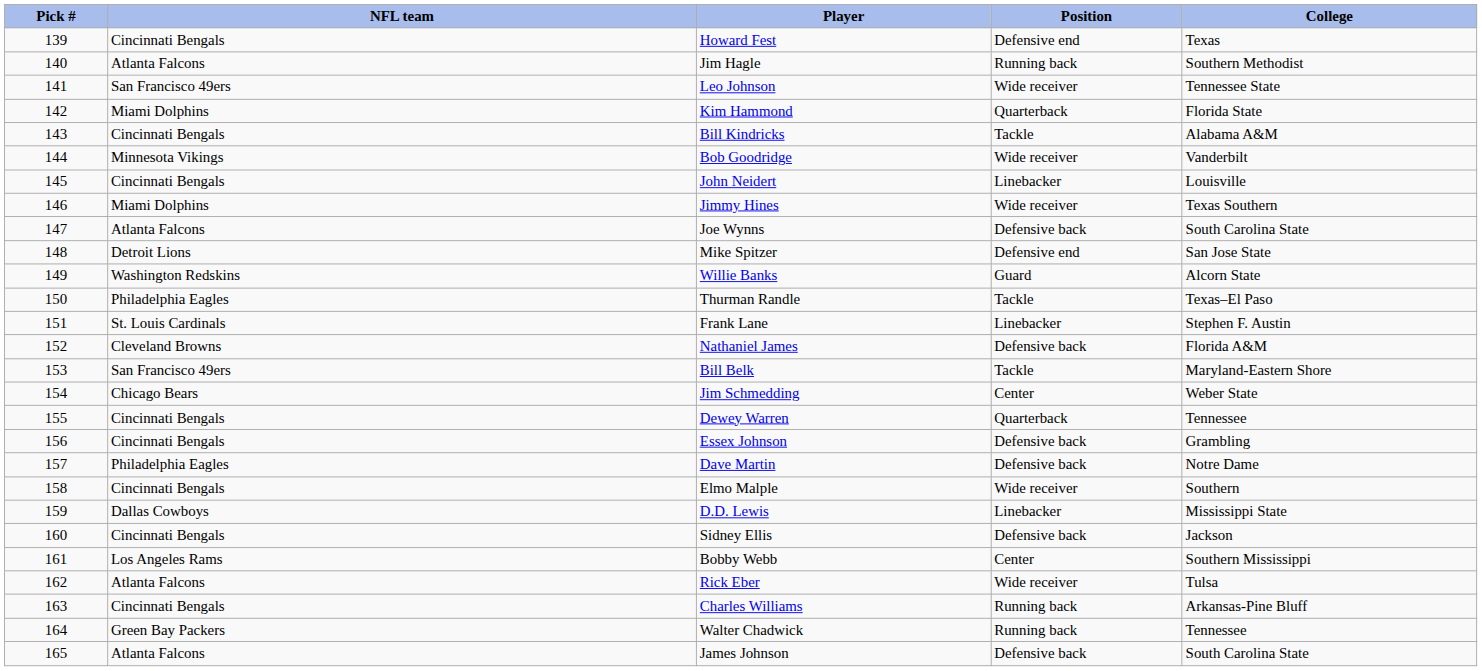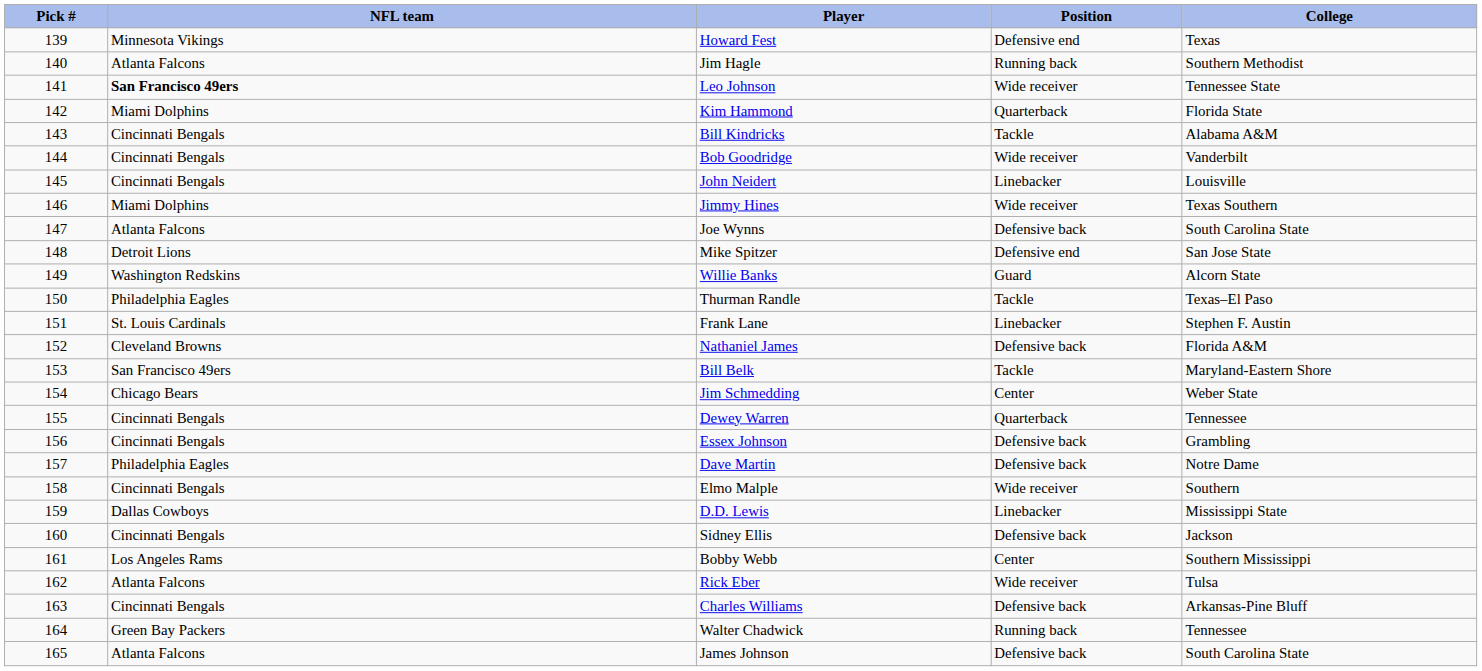 <table class="wikitable sortable sortable" style="width: 100%">
 <tr>
 <th style="background:#A8BDEC;" width=7%>Pick #</th>
 <th width=40% style="background:#A8BDEC;">NFL team</th>
 <th width=20% style="background:#A8BDEC;">Player</th>
 <th width=13% style="background:#A8BDEC;">Position</th>
 <th style="background:#A8BDEC;">College</th>
 </tr>
 <tr>
 <td align=center>139</td>
-<td>Cincinnati Bengals</td>
+<td>Minnesota Vikings</td>
 <td><a href='#'>Howard Fest</a></td>
 <td>Defensive end</td>
 <td>Texas</td>
 </tr>
 <tr>
 <td align=center>140</td>
 <td>Atlanta Falcons</td>
 <td>Jim Hagle</td>
 <td>Running back</td>
 <td>Southern Methodist</td>
 </tr>
 <tr>
 <td align=center>141</td>
-<td>San Francisco 49ers</td>
+<td><strong>San Francisco 49ers</strong></td>
 <td><a href='#'>Leo Johnson</a></td>
 <td>Wide receiver</td>
 <td>Tennessee State</td>
 </tr>
 <tr>
 <td align=center>142</td>
 <td>Miami Dolphins</td>
 <td><a href='#'>Kim Hammond</a></td>
 <td>Quarterback</td>
 <td>Florida State</td>
 </tr>
 <tr>
 <td align=center>143</td>
 <td>Cincinnati Bengals</td>
 <td><a href='#'>Bill Kindricks</a></td>
 <td>Tackle</td>
 <td>Alabama A&M</td>
 </tr>
 <tr>
 <td align=center>144</td>
-<td>Minnesota Vikings</td>
+<td>Cincinnati Bengals</td>
 <td><a href='#'>Bob Goodridge</a></td>
 <td>Wide receiver</td>
 <td>Vanderbilt</td>
 </tr>
 <tr>
 <td align=center>145</td>
 <td>Cincinnati Bengals</td>
 <td><a href='#'>John Neidert</a></td>
 <td>Linebacker</td>
 <td>Louisville</td>
 </tr>
 <tr>
 <td align=center>146</td>
 <td>Miami Dolphins</td>
 <td><a href='#'>Jimmy Hines</a></td>
 <td>Wide receiver</td>
 <td>Texas Southern</td>
 </tr>
 <tr>
 <td align=center>147</td>
 <td>Atlanta Falcons</td>
 <td>Joe Wynns</td>
 <td>Defensive back</td>
 <td>South Carolina State</td>
 </tr>
 <tr>
 <td align=center>148</td>
 <td>Detroit Lions</td>
 <td>Mike Spitzer</td>
 <td>Defensive end</td>
 <td>San Jose State</td>
 </tr>
 <tr>
 <td align=center>149</td>
 <td>Washington Redskins</td>
 <td><a href='#'>Willie Banks</a></td>
 <td>Guard</td>
 <td>Alcorn State</td>
 </tr>
 <tr>
 <td align=center>150</td>
 <td>Philadelphia Eagles</td>
 <td>Thurman Randle</td>
 <td>Tackle</td>
 <td>Texas–El Paso</td>
 </tr>
 <tr>
 <td align=center>151</td>
 <td>St. Louis Cardinals</td>
 <td>Frank Lane</td>
 <td>Linebacker</td>
 <td>Stephen F. Austin</td>
 </tr>
 <tr>
 <td align=center>152</td>
 <td>Cleveland Browns</td>
 <td><a href='#'>Nathaniel James</a></td>
 <td>Defensive back</td>
 <td>Florida A&M</td>
 </tr>
 <tr>
 <td align=center>153</td>
 <td>San Francisco 49ers</td>
 <td><a href='#'>Bill Belk</a></td>
 <td>Tackle</td>
 <td>Maryland-Eastern Shore</td>
 </tr>
 <tr>
 <td align=center>154</td>
 <td>Chicago Bears</td>
 <td><a href='#'>Jim Schmedding</a></td>
 <td>Center</td>
 <td>Weber State</td>
 </tr>
 <tr>
 <td align=center>155</td>
 <td>Cincinnati Bengals</td>
 <td><a href='#'>Dewey Warren</a></td>
 <td>Quarterback</td>
 <td>Tennessee</td>
 </tr>
 <tr>
 <td align=center>156</td>
 <td>Cincinnati Bengals</td>
 <td><a href='#'>Essex Johnson</a></td>
 <td>Defensive back</td>
 <td>Grambling</td>
 </tr>
 <tr>
 <td align=center>157</td>
 <td>Philadelphia Eagles</td>
 <td><a href='#'>Dave Martin</a></td>
 <td>Defensive back</td>
 <td>Notre Dame</td>
 </tr>
 <tr>
 <td align=center>158</td>
 <td>Cincinnati Bengals</td>
 <td>Elmo Malple</td>
 <td>Wide receiver</td>
 <td>Southern</td>
 </tr>
 <tr>
 <td align=center>159</td>
 <td>Dallas Cowboys</td>
 <td><a href='#'>D.D. Lewis</a></td>
 <td>Linebacker</td>
 <td>Mississippi State</td>
 </tr>
 <tr>
 <td align=center>160</td>
 <td>Cincinnati Bengals</td>
 <td>Sidney Ellis</td>
 <td>Defensive back</td>
 <td>Jackson</td>
 </tr>
 <tr>
 <td align=center>161</td>
 <td>Los Angeles Rams</td>
 <td>Bobby Webb</td>
 <td>Center</td>
 <td>Southern Mississippi</td>
 </tr>
 <tr>
 <td align=center>162</td>
 <td>Atlanta Falcons</td>
 <td><a href='#'>Rick Eber</a></td>
 <td>Wide receiver</td>
 <td>Tulsa</td>
 </tr>
 <tr>
 <td align=center>163</td>
 <td>Cincinnati Bengals</td>
 <td><a href='#'>Charles Williams</a></td>
-<td>Running back</td>
+<td>Defensive back</td>
 <td>Arkansas-Pine Bluff</td>
 </tr>
 <tr>
 <td align=center>164</td>
 <td>Green Bay Packers</td>
 <td>Walter Chadwick</td>
 <td>Running back</td>
 <td>Tennessee</td>
 </tr>
 <tr>
 <td align=center>165</td>
 <td>Atlanta Falcons</td>
 <td>James Johnson</td>
 <td>Defensive back</td>
 <td>South Carolina State</td>
 </tr>
 </table>
